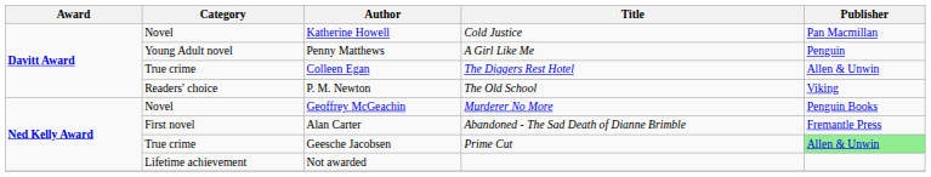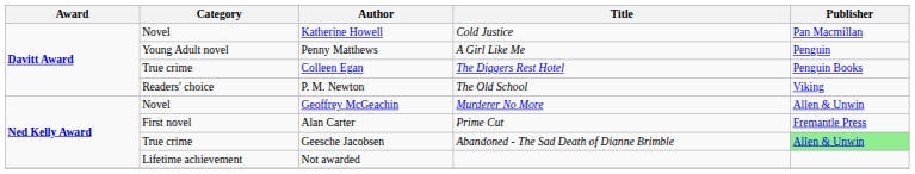 <table class="wikitable" width=100%>
 <tr>
 <th>Award</th>
 <th>Category</th>
 <th>Author</th>
 <th>Title</th>
 <th>Publisher</th>
 </tr>
 <tr>
 <td rowspan=4><strong><a href='#'>Davitt Award</a></strong></td>
 <td>Novel</td>
 <td><a href='#'>Katherine Howell</a></td>
 <td><em>Cold Justice</em></td>
 <td><a href='#'>Pan Macmillan</a></td>
 </tr>
 <tr>
 <td>Young Adult novel</td>
 <td>Penny Matthews</td>
 <td><em>A Girl Like Me</em></td>
 <td><a href='#'>Penguin</a></td>
 </tr>
 <tr>
 <td>True crime</td>
 <td><a href='#'>Colleen Egan</a></td>
 <td><em><a href='#'>The Diggers Rest Hotel</a></em></td>
-<td><a href='#'>Allen & Unwin</a></td>
+<td><a href='#'>Penguin Books</a></td>
 </tr>
 <tr>
 <td>Readers' choice</td>
 <td>P. M. Newton</td>
 <td><em>The Old School</em></td>
 <td><a href='#'>Viking</a></td>
 </tr>
 <tr>
 <td rowspan=4><strong><a href='#'>Ned Kelly Award</a></strong></td>
 <td>Novel</td>
 <td><a href='#'>Geoffrey McGeachin</a></td>
 <td><em><a href='#'>Murderer No More</a></em></td>
-<td><a href='#'>Penguin Books</a></td>
+<td><a href='#'>Allen & Unwin</a></td>
 </tr>
 <tr>
 <td>First novel</td>
 <td>Alan Carter</td>
-<td><em>Abandoned - The Sad Death of Dianne Brimble</em></td>
+<td><em>Prime Cut</em></td>
 <td><a href='#'>Fremantle Press</a></td>
 </tr>
 <tr>
 <td>True crime</td>
 <td>Geesche Jacobsen</td>
-<td><em>Prime Cut</em></td>
+<td><em>Abandoned - The Sad Death of Dianne Brimble</em></td>
 <td style="background: lightgreen;"><a href='#'>Allen & Unwin</a></td>
 </tr>
 <tr>
 <td>Lifetime achievement</td>
 <td>Not awarded</td>
 <td></td>
 <td></td>
 </tr>
 <tr>
 </tr>
 </table>
